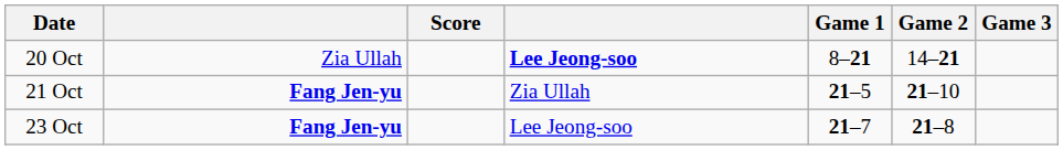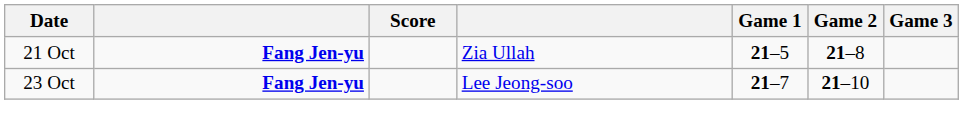 <table class="wikitable" style="text-align:center; font-size:90% ">
 <tr>
 <th width="60">Date</th>
 <th align="right" width="200"></th>
 <th width="60">Score</th>
 <th align="left" width="200"></th>
 <th width="50">Game 1</th>
 <th width="50">Game 2</th>
 <th width="50">Game 3</th>
 </tr>
 <tr>
-<td>20 Oct</td>
-<td align="right"><a href='#'>Zia Ullah</a> </td>
-<td align="center"></td>
-<td align="left"><strong> <a href='#'>Lee Jeong-soo</a></strong></td>
-<td>8–<strong>21</strong></td>
-<td>14–<strong>21</strong></td>
-<td></td>
-</tr>
-<tr>
 <td>21 Oct</td>
 <td align="right"><strong><a href='#'>Fang Jen-yu</a> </strong></td>
 <td align="center"></td>
 <td align="left"> <a href='#'>Zia Ullah</a></td>
 <td><strong>21</strong>–5</td>
-<td><strong>21</strong>–10</td>
+<td><strong>21</strong>–8</td>
 <td></td>
 </tr>
 <tr>
 <td>23 Oct</td>
 <td align="right"><strong><a href='#'>Fang Jen-yu</a> </strong></td>
 <td align="center"></td>
 <td align="left"> <a href='#'>Lee Jeong-soo</a></td>
 <td><strong>21</strong>–7</td>
-<td><strong>21</strong>–8</td>
+<td><strong>21</strong>–10</td>
 <td></td>
 </tr>
 </table>
